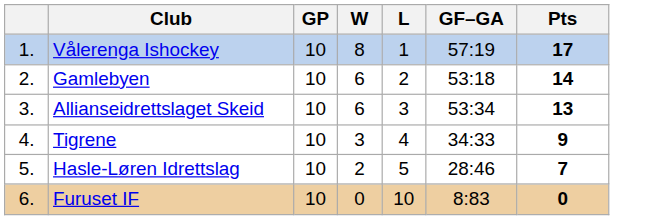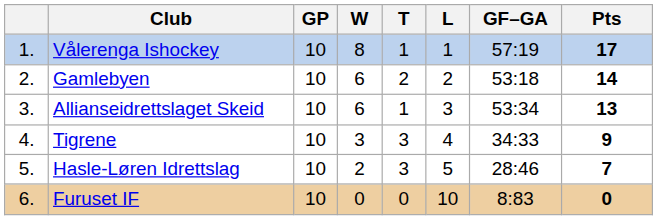 <table class="wikitable">
 <tr>
 <th width="30"></th>
 <th width="200">Club</th>
 <th width="30">GP</th>
 <th width="30">W</th>
+<th width="30">T</th>
 <th width="30">L</th>
 <th width="70">GF–GA</th>
 <th width="70">Pts</th>
 </tr>
 <tr bgcolor="#BCD2EE" align="center">
 <td>1.</td>
 <td align="left"><a href='#'>Vålerenga Ishockey</a></td>
 <td>10</td>
 <td>8</td>
 <td>1</td>
+<td>1</td>
 <td>57:19</td>
 <td><strong>17</strong></td>
 </tr>
 <tr bgcolor="#FFFFFF" align="center">
 <td>2.</td>
 <td align="left"><a href='#'>Gamlebyen</a></td>
 <td>10</td>
 <td>6</td>
 <td>2</td>
+<td>2</td>
 <td>53:18</td>
 <td><strong>14</strong></td>
 </tr>
 <tr bgcolor="#FFFFFF" align="center">
 <td>3.</td>
 <td align="left"><a href='#'>Allianseidrettslaget Skeid</a></td>
 <td>10</td>
 <td>6</td>
+<td>1</td>
 <td>3</td>
 <td>53:34</td>
 <td><strong>13</strong></td>
 </tr>
 <tr bgcolor="#FFFFFF" align="center">
 <td>4.</td>
 <td align="left"><a href='#'>Tigrene</a></td>
 <td>10</td>
+<td>3</td>
 <td>3</td>
 <td>4</td>
 <td>34:33</td>
 <td><strong>9</strong></td>
 </tr>
 <tr bgcolor="#FFFFFF" align="center">
 <td>5.</td>
 <td align="left"><a href='#'>Hasle-Løren Idrettslag</a></td>
 <td>10</td>
 <td>2</td>
+<td>3</td>
 <td>5</td>
 <td>28:46</td>
 <td><strong>7</strong></td>
 </tr>
 <tr bgcolor="#EECFA1" align="center">
 <td>6.</td>
 <td align="left"><a href='#'>Furuset IF</a></td>
 <td>10</td>
 <td>0</td>
+<td>0</td>
 <td>10</td>
 <td>8:83</td>
 <td><strong>0</strong></td>
 </tr>
 </table>
